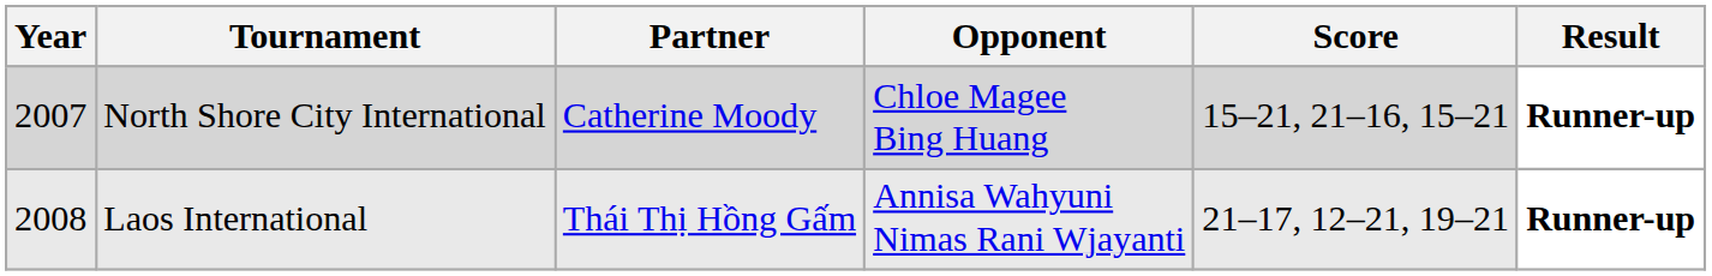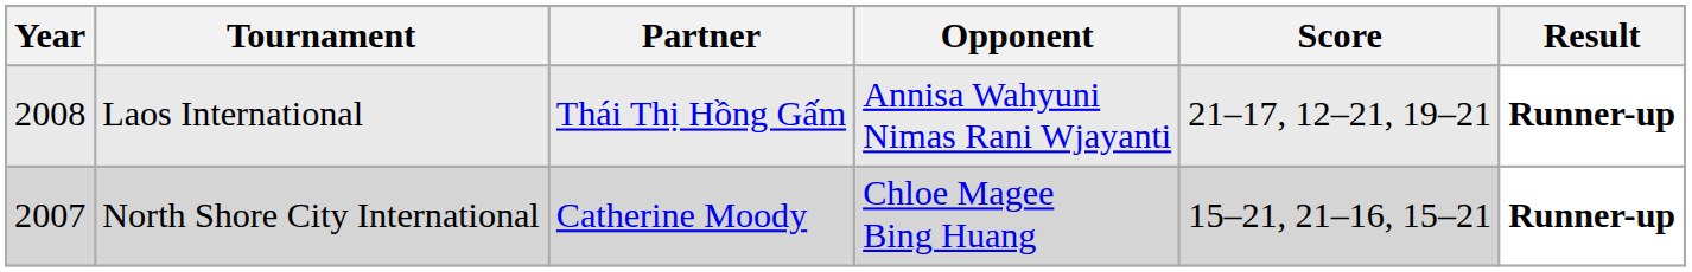 <table class="sortable wikitable" style="font-size: 90%;">
 <tr>
 <th>Year</th>
 <th>Tournament</th>
 <th>Partner</th>
 <th>Opponent</th>
 <th>Score</th>
 <th>Result</th>
 </tr>
+<tr style="background:#E9E9E9">
+<td align="center">2008</td>
+<td align="left">Laos International</td>
+<td align="left"> <a href='#'>Thái Thị Hồng Gấm</a></td>
+<td align="left"> <a href='#'>Annisa Wahyuni</a><br> <a href='#'>Nimas Rani Wjayanti</a></td>
+<td align="left">21–17, 12–21, 19–21</td>
+<td style="text-align:left; background:white"> <strong>Runner-up</strong></td>
+</tr>
 <tr style="background:#D5D5D5">
 <td align="center">2007</td>
 <td align="left">North Shore City International</td>
 <td align="left"> <a href='#'>Catherine Moody</a></td>
 <td align="left"> <a href='#'>Chloe Magee</a><br> <a href='#'>Bing Huang</a></td>
 <td align="left">15–21, 21–16, 15–21</td>
 <td style="text-align:left; background:white"> <strong>Runner-up</strong></td>
 </tr>
-<tr style="background:#E9E9E9">
-<td align="center">2008</td>
-<td align="left">Laos International</td>
-<td align="left"> <a href='#'>Thái Thị Hồng Gấm</a></td>
-<td align="left"> <a href='#'>Annisa Wahyuni</a><br> <a href='#'>Nimas Rani Wjayanti</a></td>
-<td align="left">21–17, 12–21, 19–21</td>
-<td style="text-align:left; background:white"> <strong>Runner-up</strong></td>
-</tr>
 </table>
